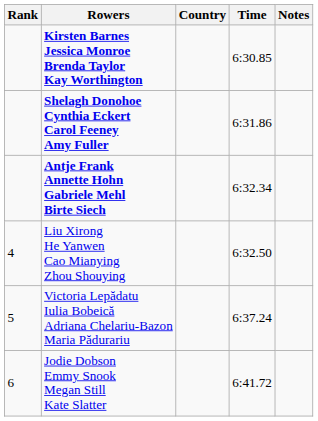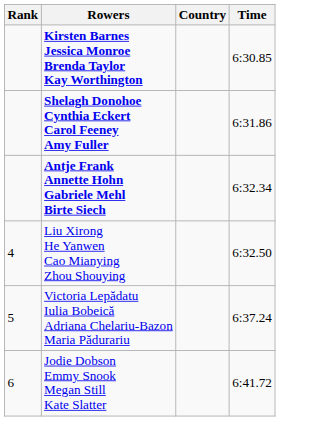 <table class="wikitable">
 <tr>
 <th>Rank</th>
 <th>Rowers</th>
 <th>Country</th>
 <th>Time</th>
-<th>Notes</th>
 </tr>
 <tr>
 <td></td>
 <td><strong> <a href='#'>Kirsten Barnes</a><br> <a href='#'>Jessica Monroe</a><br> <a href='#'>Brenda Taylor</a><br> <a href='#'>Kay Worthington</a></strong></td>
 <td></td>
 <td>6:30.85</td>
-<td></td>
 </tr>
 <tr>
 <td></td>
 <td><strong><a href='#'>Shelagh Donohoe</a><br><a href='#'>Cynthia Eckert</a><br><a href='#'>Carol Feeney</a><br><a href='#'>Amy Fuller</a></strong></td>
 <td></td>
 <td>6:31.86</td>
-<td></td>
 </tr>
 <tr>
 <td></td>
 <td><strong><a href='#'>Antje Frank</a><br> <a href='#'>Annette Hohn</a><br><a href='#'>Gabriele Mehl</a><br><a href='#'>Birte Siech</a></strong></td>
 <td></td>
 <td>6:32.34</td>
-<td></td>
 </tr>
 <tr>
 <td>4</td>
 <td><a href='#'>Liu Xirong</a><br><a href='#'>He Yanwen</a><br><a href='#'>Cao Mianying</a><br><a href='#'>Zhou Shouying</a></td>
 <td></td>
 <td>6:32.50</td>
-<td></td>
 </tr>
 <tr>
 <td>5</td>
 <td><a href='#'>Victoria Lepădatu</a><br><a href='#'>Iulia Bobeică</a><br><a href='#'>Adriana Chelariu-Bazon</a><br><a href='#'>Maria Pădurariu</a></td>
 <td></td>
 <td>6:37.24</td>
-<td></td>
 </tr>
 <tr>
 <td>6</td>
 <td><a href='#'>Jodie Dobson</a><br><a href='#'>Emmy Snook</a><br><a href='#'>Megan Still</a><br><a href='#'>Kate Slatter</a></td>
 <td></td>
 <td>6:41.72</td>
-<td></td>
 </tr>
 </table>
